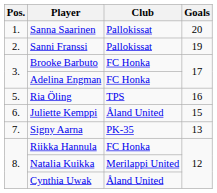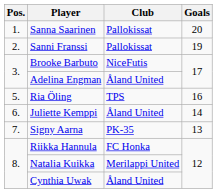 <table class="wikitable" style="text-align:center">
 <tr>
 <th>Pos.</th>
 <th>Player</th>
 <th>Club</th>
 <th>Goals</th>
 </tr>
 <tr>
 <td>1.</td>
 <td align="left"> <a href='#'>Sanna Saarinen</a></td>
 <td align="left"><a href='#'>Pallokissat</a></td>
 <td>20</td>
 </tr>
 <tr>
 <td>2.</td>
 <td align="left"> <a href='#'>Sanni Franssi</a></td>
 <td align="left"><a href='#'>Pallokissat</a></td>
 <td>19</td>
 </tr>
 <tr>
 <td rowspan="2">3.</td>
 <td align="left"> <a href='#'>Brooke Barbuto</a></td>
-<td align="left"><a href='#'>FC Honka</a></td>
+<td align="left"><a href='#'>NiceFutis</a></td>
 <td rowspan="2">17</td>
 </tr>
 <tr>
 <td align="left"> <a href='#'>Adelina Engman</a></td>
-<td align="left"><a href='#'>FC Honka</a></td>
+<td align="left"><a href='#'>Åland United</a></td>
 </tr>
 <tr>
 <td>5.</td>
 <td align="left"> <a href='#'>Ria Öling</a></td>
 <td align="left"><a href='#'>TPS</a></td>
 <td>16</td>
 </tr>
 <tr>
 <td>6.</td>
 <td align="left"> <a href='#'>Juliette Kemppi</a></td>
 <td align="left"><a href='#'>Åland United</a></td>
-<td>15</td>
+<td>14</td>
 </tr>
 <tr>
 <td>7.</td>
 <td align="left"> <a href='#'>Signy Aarna</a></td>
 <td align="left"><a href='#'>PK-35</a></td>
 <td>13</td>
 </tr>
 <tr>
 <td rowspan="3">8.</td>
 <td align="left"> <a href='#'>Riikka Hannula</a></td>
 <td align="left"><a href='#'>FC Honka</a></td>
 <td rowspan="3">12</td>
 </tr>
 <tr>
 <td align="left"> <a href='#'>Natalia Kuikka</a></td>
 <td align="left"><a href='#'>Merilappi United</a></td>
 </tr>
 <tr>
 <td align="left"> <a href='#'>Cynthia Uwak</a></td>
 <td align="left"><a href='#'>Åland United</a></td>
 </tr>
 </table>
